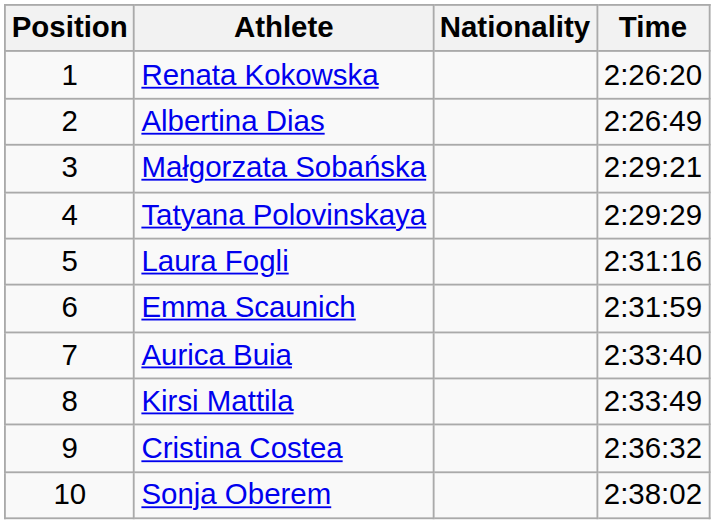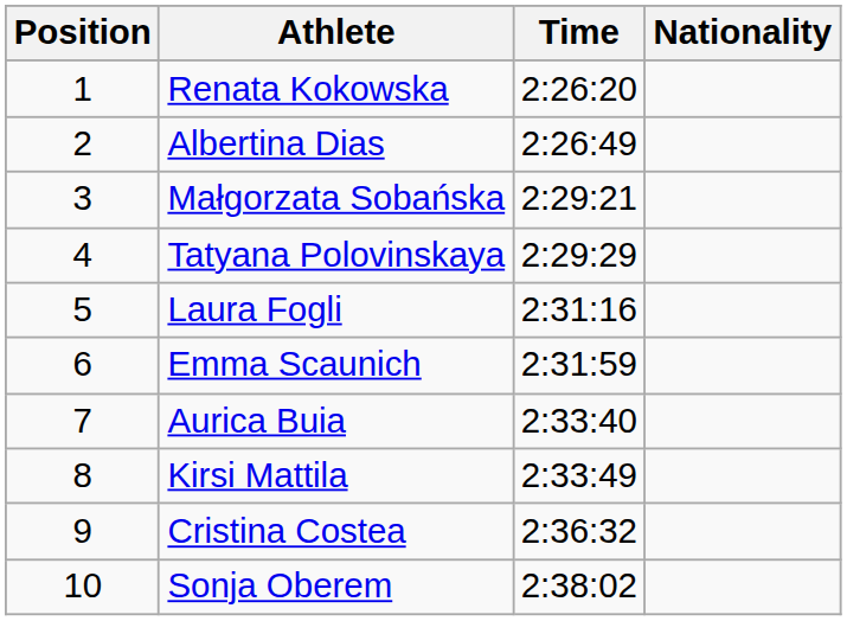 <table class="wikitable sortable">
 <tr>
 <th>Position</th>
 <th>Athlete</th>
+<th>Time</th>
 <th>Nationality</th>
-<th>Time</th>
 </tr>
 <tr>
 <td style="text-align:center">1</td>
 <td><a href='#'>Renata Kokowska</a></td>
+<td>2:26:20</td>
 <td></td>
-<td>2:26:20</td>
 </tr>
 <tr>
 <td style="text-align:center">2</td>
 <td><a href='#'>Albertina Dias</a></td>
+<td>2:26:49</td>
 <td></td>
-<td>2:26:49</td>
 </tr>
 <tr>
 <td style="text-align:center">3</td>
 <td><a href='#'>Małgorzata Sobańska</a></td>
+<td>2:29:21</td>
 <td></td>
-<td>2:29:21</td>
 </tr>
 <tr>
 <td style="text-align:center">4</td>
 <td><a href='#'>Tatyana Polovinskaya</a></td>
+<td>2:29:29</td>
 <td></td>
-<td>2:29:29</td>
 </tr>
 <tr>
 <td style="text-align:center">5</td>
 <td><a href='#'>Laura Fogli</a></td>
+<td>2:31:16</td>
 <td></td>
-<td>2:31:16</td>
 </tr>
 <tr>
 <td style="text-align:center">6</td>
 <td><a href='#'>Emma Scaunich</a></td>
+<td>2:31:59</td>
 <td></td>
-<td>2:31:59</td>
 </tr>
 <tr>
 <td style="text-align:center">7</td>
 <td><a href='#'>Aurica Buia</a></td>
+<td>2:33:40</td>
 <td></td>
-<td>2:33:40</td>
 </tr>
 <tr>
 <td style="text-align:center">8</td>
 <td><a href='#'>Kirsi Mattila</a></td>
+<td>2:33:49</td>
 <td></td>
-<td>2:33:49</td>
 </tr>
 <tr>
 <td style="text-align:center">9</td>
 <td><a href='#'>Cristina Costea</a></td>
+<td>2:36:32</td>
 <td></td>
-<td>2:36:32</td>
 </tr>
 <tr>
 <td style="text-align:center">10</td>
 <td><a href='#'>Sonja Oberem</a></td>
+<td>2:38:02</td>
 <td></td>
-<td>2:38:02</td>
 </tr>
 </table>
